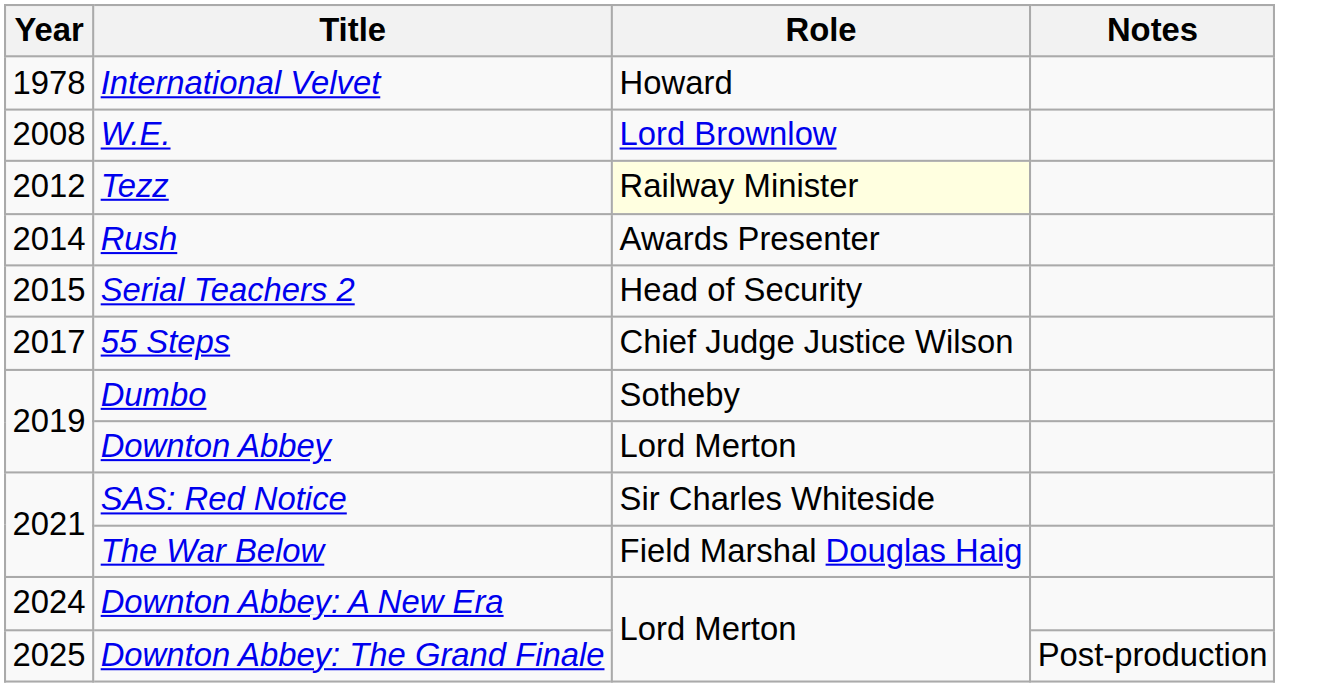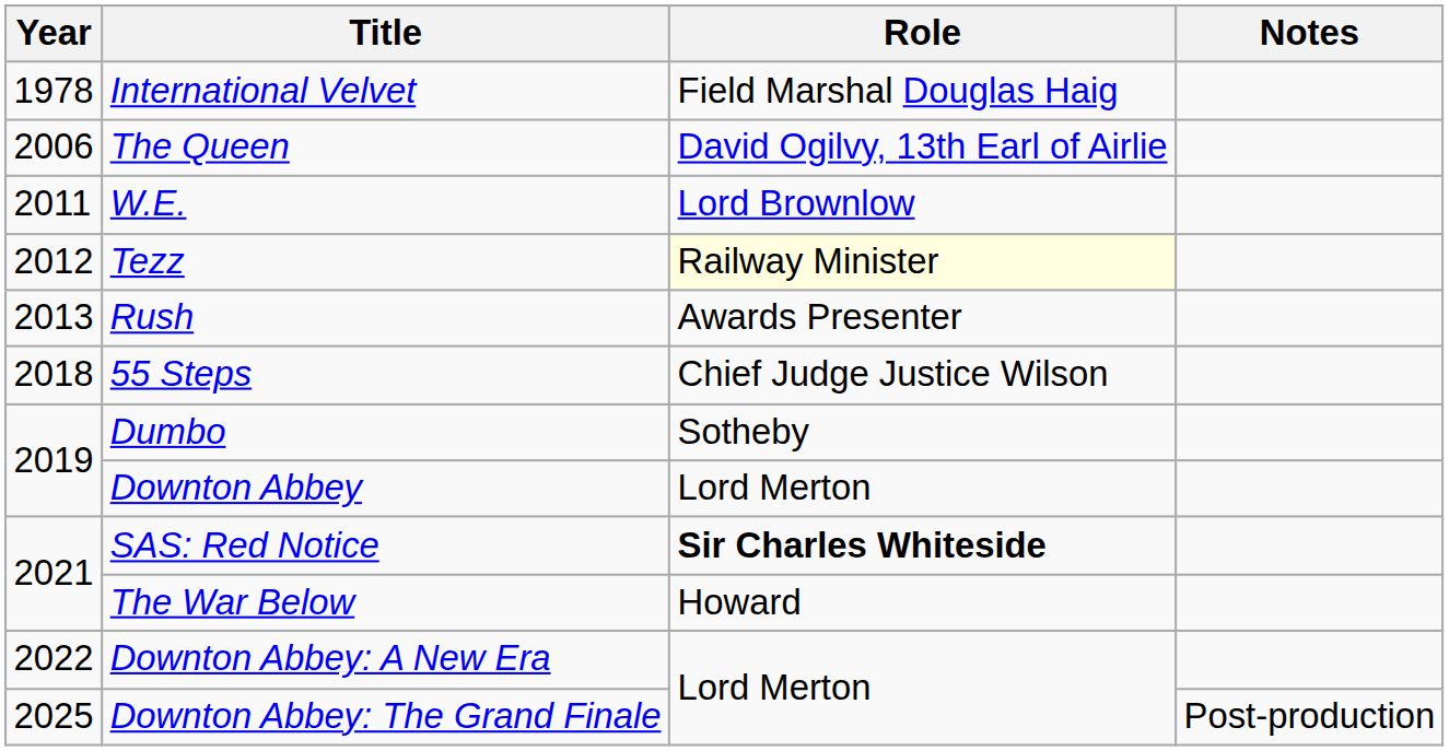 <table class="wikitable">
 <tr>
 <th>Year</th>
 <th>Title</th>
 <th>Role</th>
 <th>Notes</th>
 </tr>
 <tr>
 <td>1978</td>
 <td><em><a href='#'>International Velvet</a></em></td>
-<td>Howard</td>
+<td>Field Marshal <a href='#'>Douglas Haig</a></td>
 <td></td>
 </tr>
 <tr>
-<td>2008</td>
+<td>2006</td>
+<td><em><a href='#'>The Queen</a></em></td>
+<td><a href='#'>David Ogilvy, 13th Earl of Airlie</a></td>
+<td></td>
+</tr>
+<tr>
+<td>2011</td>
 <td><em><a href='#'>W.E.</a></em></td>
 <td><a href='#'>Lord Brownlow</a></td>
 <td></td>
 </tr>
 <tr>
 <td>2012</td>
 <td><em><a href='#'>Tezz</a></em></td>
 <td style="background: lightyellow;">Railway Minister</td>
 <td></td>
 </tr>
 <tr>
-<td>2014</td>
+<td>2013</td>
 <td><em><a href='#'>Rush</a></em></td>
 <td>Awards Presenter</td>
 <td></td>
 </tr>
 <tr>
-<td>2015</td>
-<td><em><a href='#'>Serial Teachers 2</a></em></td>
-<td>Head of Security</td>
-<td></td>
-</tr>
-<tr>
-<td>2017</td>
+<td>2018</td>
 <td><em><a href='#'>55 Steps</a></em></td>
 <td>Chief Judge Justice Wilson</td>
 <td></td>
 </tr>
 <tr>
 <td rowspan=2>2019</td>
 <td><em><a href='#'>Dumbo</a></em></td>
 <td>Sotheby</td>
 <td></td>
 </tr>
 <tr>
 <td><em><a href='#'>Downton Abbey</a></em></td>
 <td>Lord Merton</td>
 <td></td>
 </tr>
 <tr>
 <td rowspan=2>2021</td>
 <td><em><a href='#'>SAS: Red Notice</a></em></td>
-<td>Sir Charles Whiteside</td>
+<td><strong>Sir Charles Whiteside</strong></td>
 <td></td>
 </tr>
 <tr>
 <td><em><a href='#'>The War Below</a></em></td>
-<td>Field Marshal <a href='#'>Douglas Haig</a></td>
+<td>Howard</td>
 <td></td>
 </tr>
 <tr>
-<td>2024</td>
+<td>2022</td>
 <td><em><a href='#'>Downton Abbey: A New Era</a></em></td>
 <td rowspan="2">Lord Merton</td>
 <td></td>
 </tr>
 <tr>
 <td>2025</td>
 <td><em><a href='#'>Downton Abbey: The Grand Finale</a></em></td>
 <td>Post-production</td>
 </tr>
 </table>
